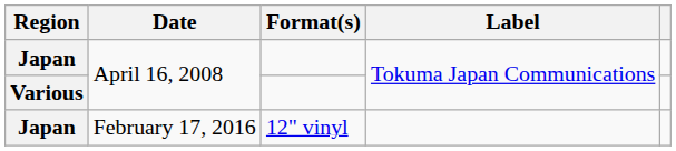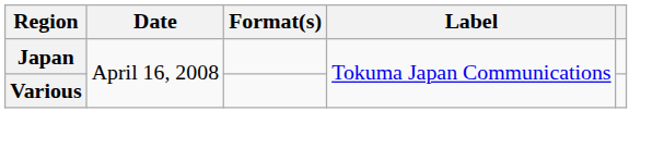 <table class="wikitable plainrowheaders">
 <tr>
 <th scope="col">Region</th>
 <th scope="col">Date</th>
 <th scope="col">Format(s)</th>
 <th scope="col">Label</th>
 <th scope="col"></th>
 </tr>
 <tr>
 <th scope="row">Japan</th>
 <td rowspan="2">April 16, 2008</td>
 <td></td>
 <td rowspan="2"><a href='#'>Tokuma Japan Communications</a></td>
 <td></td>
 </tr>
 <tr>
 <th scope="row">Various</th>
 <td></td>
 <td></td>
 </tr>
-<tr>
-<th scope="row">Japan</th>
-<td>February 17, 2016</td>
-<td><a href='#'>12" vinyl</a></td>
-<td></td>
-<td></td>
-</tr>
 </table>
